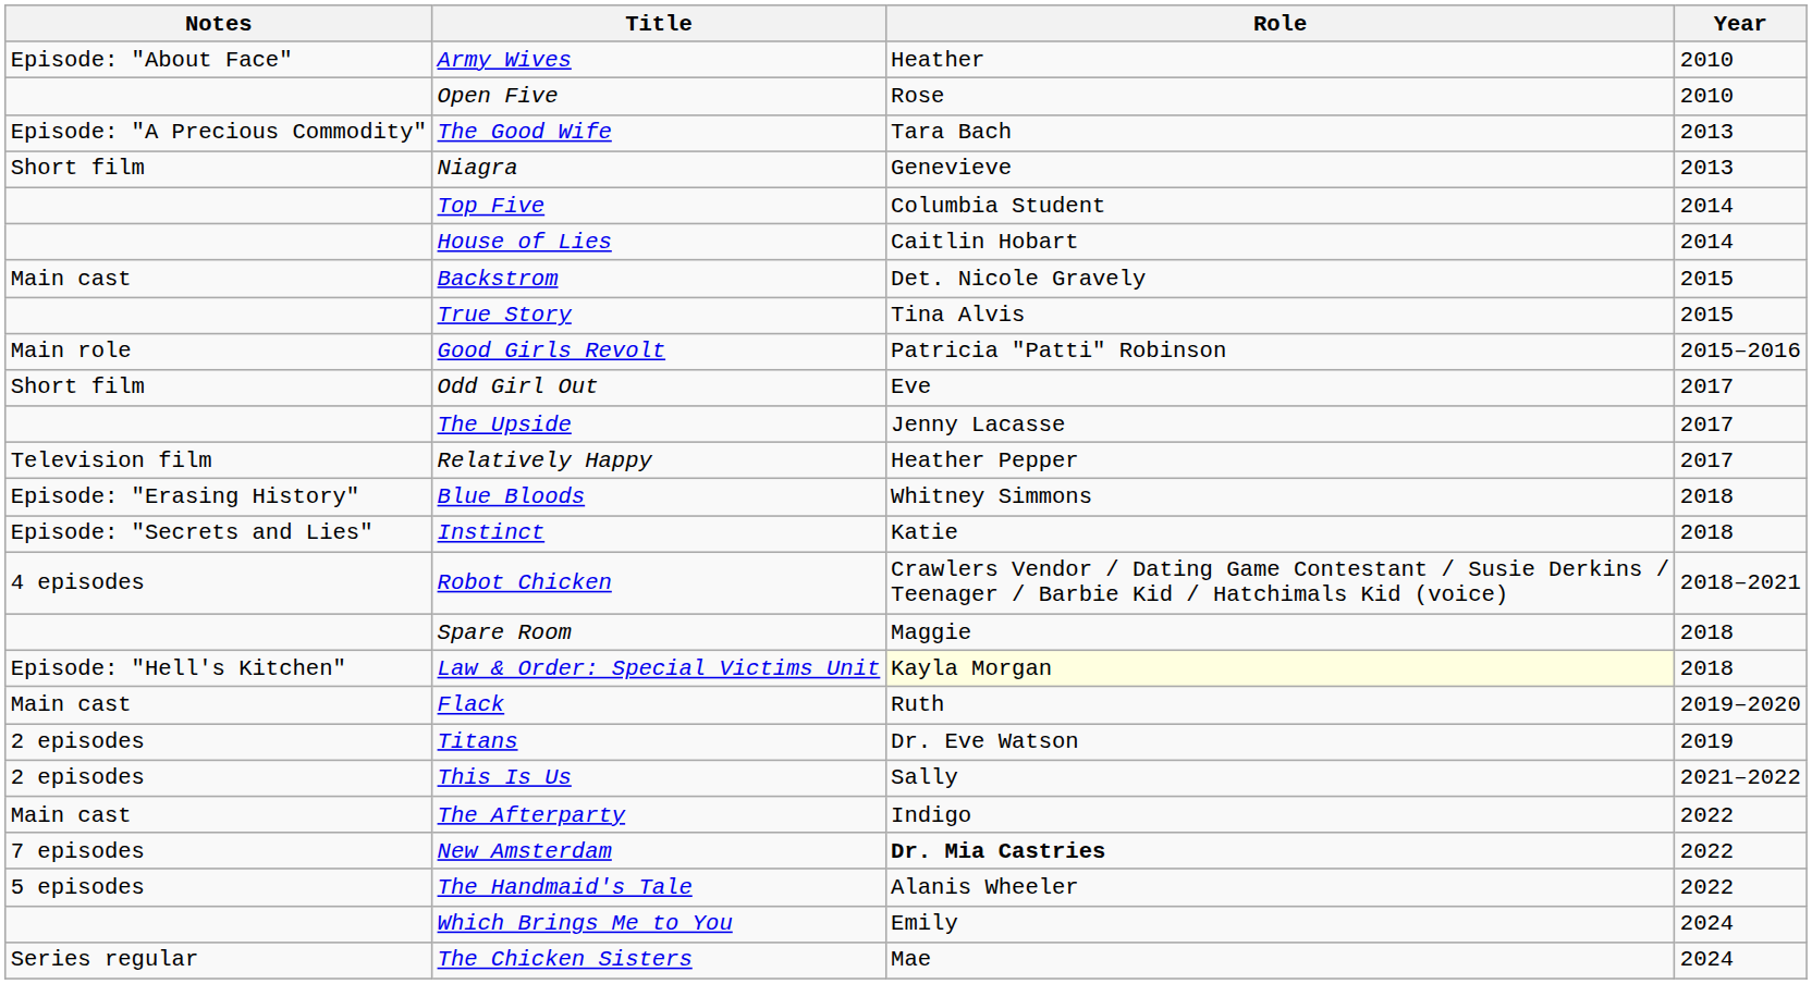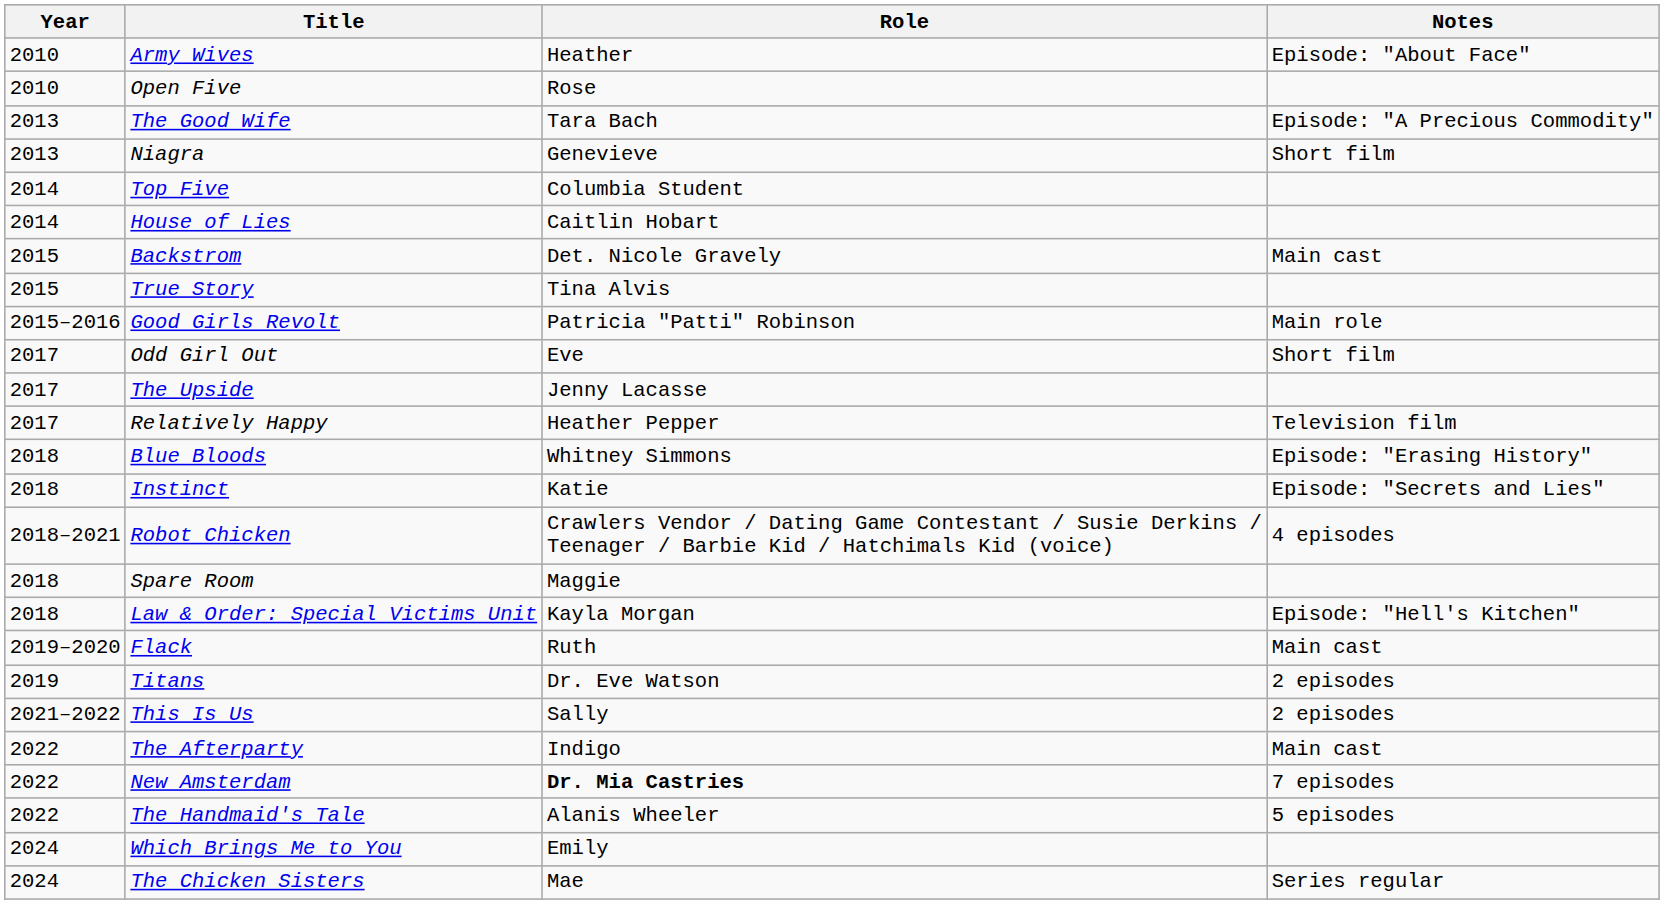 <table class="wikitable sortable">
 <tr>
-<th class="unsortable">Notes</th>
+<th>Year</th>
 <th>Title</th>
 <th>Role</th>
-<th>Year</th>
+<th class="unsortable">Notes</th>
 </tr>
 <tr>
-<td>Episode: "About Face"</td>
+<td>2010</td>
 <td><em><a href='#'>Army Wives</a></em></td>
 <td>Heather</td>
-<td>2010</td>
+<td>Episode: "About Face"</td>
 </tr>
 <tr>
-<td></td>
+<td>2010</td>
 <td><em>Open Five</em></td>
 <td>Rose</td>
-<td>2010</td>
+<td></td>
 </tr>
 <tr>
-<td>Episode: "A Precious Commodity"</td>
+<td>2013</td>
 <td><em><a href='#'>The Good Wife</a></em></td>
 <td>Tara Bach</td>
-<td>2013</td>
+<td>Episode: "A Precious Commodity"</td>
 </tr>
 <tr>
-<td>Short film</td>
+<td>2013</td>
 <td><em>Niagra</em></td>
 <td>Genevieve</td>
-<td>2013</td>
+<td>Short film</td>
 </tr>
 <tr>
-<td></td>
+<td>2014</td>
 <td><em><a href='#'>Top Five</a></em></td>
 <td>Columbia Student</td>
-<td>2014</td>
+<td></td>
 </tr>
 <tr>
-<td></td>
+<td>2014</td>
 <td><em><a href='#'>House of Lies</a></em></td>
 <td>Caitlin Hobart</td>
-<td>2014</td>
+<td></td>
 </tr>
 <tr>
-<td>Main cast</td>
+<td>2015</td>
 <td><em><a href='#'>Backstrom</a></em></td>
 <td>Det. Nicole Gravely</td>
-<td>2015</td>
+<td>Main cast</td>
 </tr>
 <tr>
-<td></td>
+<td>2015</td>
 <td><em><a href='#'>True Story</a></em></td>
 <td>Tina Alvis</td>
-<td>2015</td>
+<td></td>
 </tr>
 <tr>
-<td>Main role</td>
+<td>2015–2016</td>
 <td><em><a href='#'>Good Girls Revolt</a></em></td>
 <td>Patricia "Patti" Robinson</td>
-<td>2015–2016</td>
+<td>Main role</td>
 </tr>
 <tr>
-<td>Short film</td>
+<td>2017</td>
 <td><em>Odd Girl Out</em></td>
 <td>Eve</td>
-<td>2017</td>
+<td>Short film</td>
 </tr>
 <tr>
-<td></td>
+<td>2017</td>
 <td><em><a href='#'>The Upside</a></em></td>
 <td>Jenny Lacasse</td>
-<td>2017</td>
+<td></td>
 </tr>
 <tr>
-<td>Television film</td>
+<td>2017</td>
 <td><em>Relatively Happy</em></td>
 <td>Heather Pepper</td>
-<td>2017</td>
+<td>Television film</td>
 </tr>
 <tr>
-<td>Episode: "Erasing History"</td>
+<td>2018</td>
 <td><em><a href='#'>Blue Bloods</a></em></td>
 <td>Whitney Simmons</td>
-<td>2018</td>
+<td>Episode: "Erasing History"</td>
 </tr>
 <tr>
-<td>Episode: "Secrets and Lies"</td>
+<td>2018</td>
 <td><em><a href='#'>Instinct</a></em></td>
 <td>Katie</td>
-<td>2018</td>
+<td>Episode: "Secrets and Lies"</td>
 </tr>
 <tr>
-<td>4 episodes</td>
+<td>2018–2021</td>
 <td><em><a href='#'>Robot Chicken</a></em></td>
 <td>Crawlers Vendor / Dating Game Contestant / Susie Derkins /<br>Teenager / Barbie Kid / Hatchimals Kid (voice)</td>
-<td>2018–2021</td>
+<td>4 episodes</td>
 </tr>
 <tr>
-<td></td>
+<td>2018</td>
 <td><em>Spare Room</em></td>
 <td>Maggie</td>
-<td>2018</td>
+<td></td>
 </tr>
 <tr>
+<td>2018</td>
+<td><em><a href='#'>Law & Order: Special Victims Unit</a></em></td>
+<td>Kayla Morgan</td>
 <td>Episode: "Hell's Kitchen"</td>
-<td><em><a href='#'>Law & Order: Special Victims Unit</a></em></td>
-<td style="background: lightyellow;">Kayla Morgan</td>
-<td>2018</td>
 </tr>
 <tr>
-<td>Main cast</td>
+<td>2019–2020</td>
 <td><em><a href='#'>Flack</a></em></td>
 <td>Ruth</td>
-<td>2019–2020</td>
+<td>Main cast</td>
 </tr>
 <tr>
-<td>2 episodes</td>
+<td>2019</td>
 <td><em><a href='#'>Titans</a></em></td>
 <td>Dr. Eve Watson</td>
-<td>2019</td>
+<td>2 episodes</td>
 </tr>
 <tr>
-<td>2 episodes</td>
+<td>2021–2022</td>
 <td><em><a href='#'>This Is Us</a></em></td>
 <td>Sally</td>
-<td>2021–2022</td>
+<td>2 episodes</td>
 </tr>
 <tr>
-<td>Main cast</td>
+<td>2022</td>
 <td><em><a href='#'>The Afterparty</a></em></td>
 <td>Indigo</td>
-<td>2022</td>
+<td>Main cast</td>
 </tr>
 <tr>
-<td>7 episodes</td>
+<td>2022</td>
 <td><em><a href='#'>New Amsterdam</a></em></td>
 <td><strong>Dr. Mia Castries</strong></td>
-<td>2022</td>
+<td>7 episodes</td>
 </tr>
 <tr>
-<td>5 episodes</td>
+<td>2022</td>
 <td><em><a href='#'>The Handmaid's Tale</a></em></td>
 <td>Alanis Wheeler</td>
-<td>2022</td>
+<td>5 episodes</td>
 </tr>
 <tr>
-<td></td>
+<td>2024</td>
 <td><em><a href='#'>Which Brings Me to You</a></em></td>
 <td>Emily</td>
-<td>2024</td>
+<td></td>
 </tr>
 <tr>
-<td>Series regular</td>
+<td>2024</td>
 <td><em><a href='#'>The Chicken Sisters</a></em></td>
 <td>Mae</td>
-<td>2024</td>
+<td>Series regular</td>
 </tr>
 </table>
